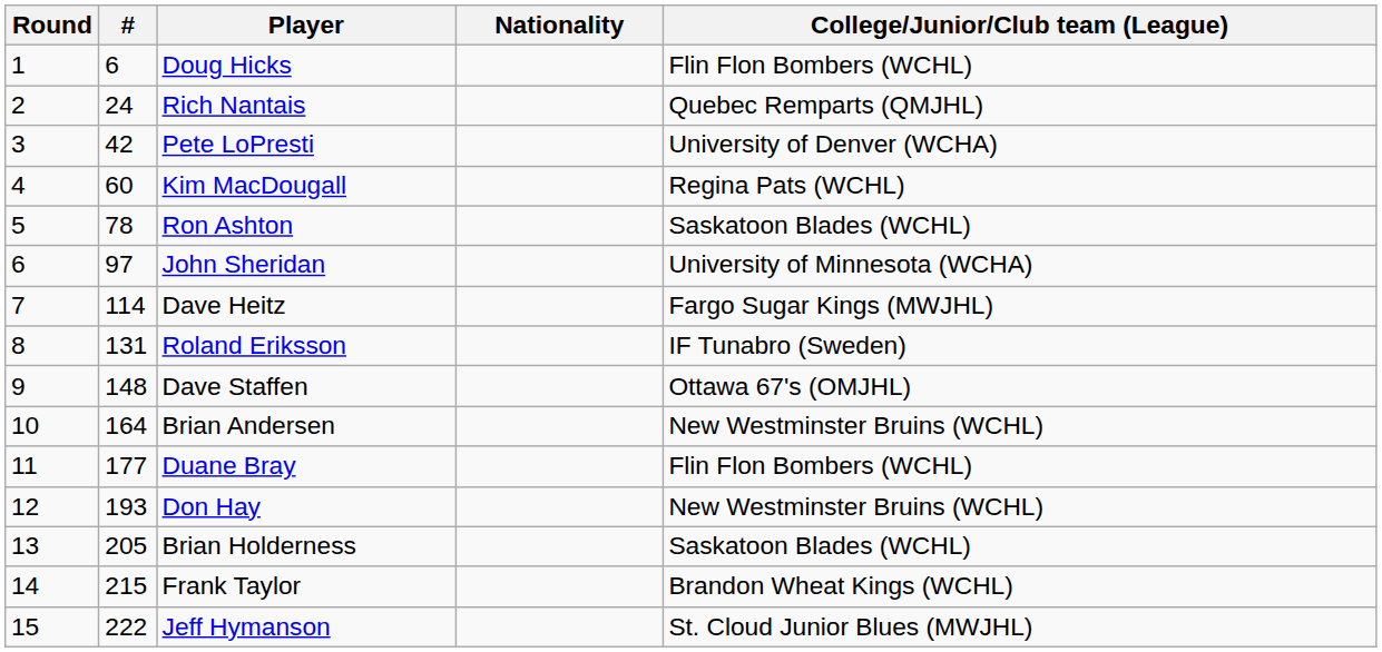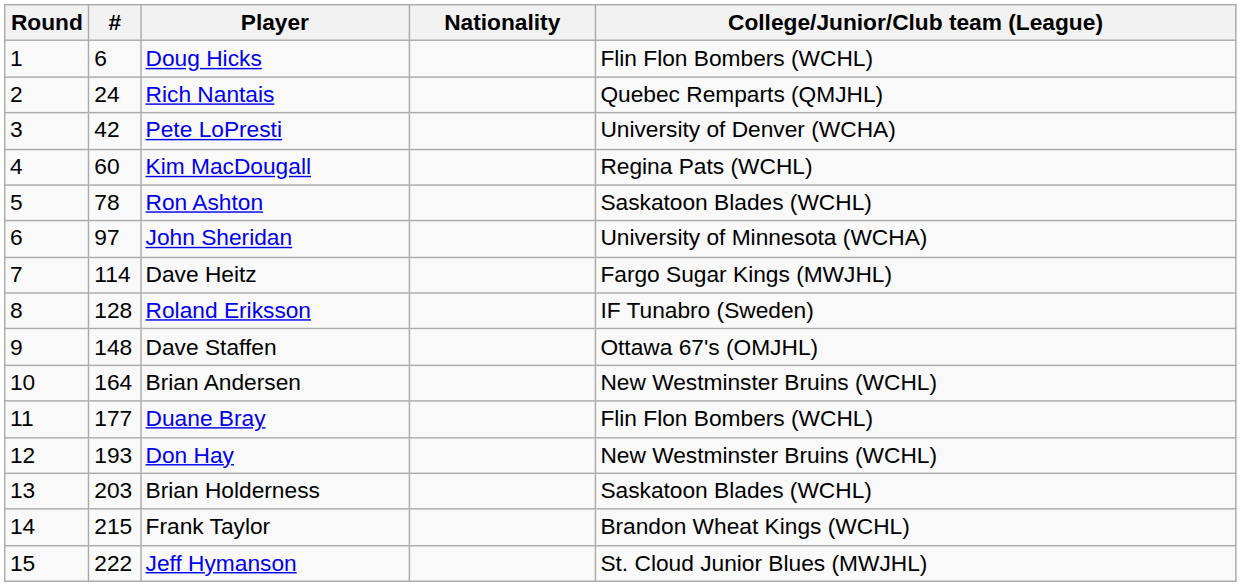 <table class="wikitable">
 <tr align="center">
 <th bgcolor="#DDDDFF" width="4.0%">Round</th>
 <th bgcolor="#DDDDFF" width="4.0%">#</th>
 <th bgcolor="#DDDDFF" width="21.0%">Player</th>
 <th bgcolor="#DDDDFF" width="14.5%">Nationality</th>
 <th bgcolor="#DDDDFF" width="50.0%">College/Junior/Club team (League)</th>
 </tr>
 <tr>
 <td>1</td>
 <td>6</td>
 <td><a href='#'>Doug Hicks</a></td>
 <td></td>
 <td>Flin Flon Bombers (WCHL)</td>
 </tr>
 <tr>
 <td>2</td>
 <td>24</td>
 <td><a href='#'>Rich Nantais</a></td>
 <td></td>
 <td>Quebec Remparts (QMJHL)</td>
 </tr>
 <tr>
 <td>3</td>
 <td>42</td>
 <td><a href='#'>Pete LoPresti</a></td>
 <td></td>
 <td>University of Denver (WCHA)</td>
 </tr>
 <tr>
 <td>4</td>
 <td>60</td>
 <td><a href='#'>Kim MacDougall</a></td>
 <td></td>
 <td>Regina Pats (WCHL)</td>
 </tr>
 <tr>
 <td>5</td>
 <td>78</td>
 <td><a href='#'>Ron Ashton</a></td>
 <td></td>
 <td>Saskatoon Blades (WCHL)</td>
 </tr>
 <tr>
 <td>6</td>
 <td>97</td>
 <td><a href='#'>John Sheridan</a></td>
 <td></td>
 <td>University of Minnesota (WCHA)</td>
 </tr>
 <tr>
 <td>7</td>
 <td>114</td>
 <td>Dave Heitz</td>
 <td></td>
 <td>Fargo Sugar Kings (MWJHL)</td>
 </tr>
 <tr>
 <td>8</td>
-<td>131</td>
+<td>128</td>
 <td><a href='#'>Roland Eriksson</a></td>
 <td></td>
 <td>IF Tunabro (Sweden)</td>
 </tr>
 <tr>
 <td>9</td>
 <td>148</td>
 <td>Dave Staffen</td>
 <td></td>
 <td>Ottawa 67's (OMJHL)</td>
 </tr>
 <tr>
 <td>10</td>
 <td>164</td>
 <td>Brian Andersen</td>
 <td></td>
 <td>New Westminster Bruins (WCHL)</td>
 </tr>
 <tr>
 <td>11</td>
 <td>177</td>
 <td><a href='#'>Duane Bray</a></td>
 <td></td>
 <td>Flin Flon Bombers (WCHL)</td>
 </tr>
 <tr>
 <td>12</td>
 <td>193</td>
 <td><a href='#'>Don Hay</a></td>
 <td></td>
 <td>New Westminster Bruins (WCHL)</td>
 </tr>
 <tr>
 <td>13</td>
-<td>205</td>
+<td>203</td>
 <td>Brian Holderness</td>
 <td></td>
 <td>Saskatoon Blades (WCHL)</td>
 </tr>
 <tr>
 <td>14</td>
 <td>215</td>
 <td>Frank Taylor</td>
 <td></td>
 <td>Brandon Wheat Kings (WCHL)</td>
 </tr>
 <tr>
 <td>15</td>
 <td>222</td>
 <td><a href='#'>Jeff Hymanson</a></td>
 <td></td>
 <td>St. Cloud Junior Blues (MWJHL)</td>
 </tr>
 </table>
